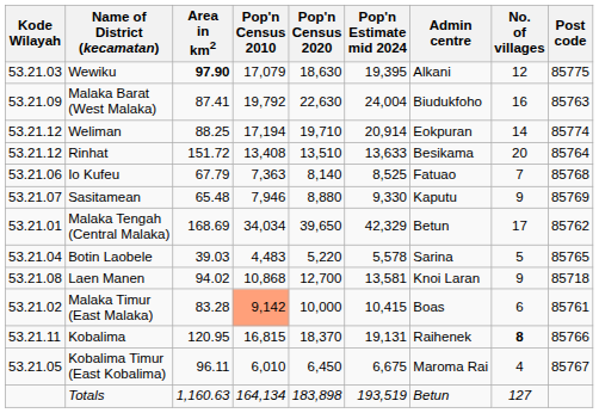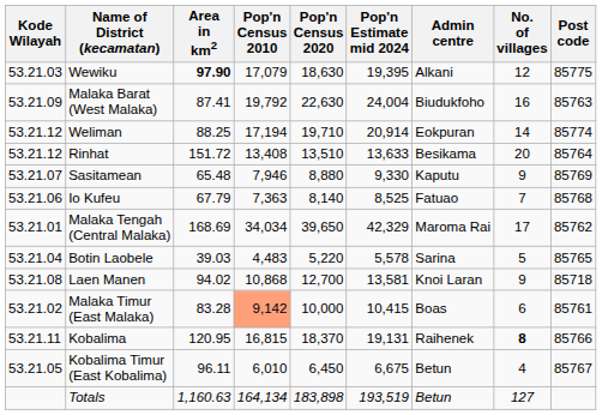 <table class="sortable wikitable">
 <tr>
 <th>Kode <br>Wilayah</th>
 <th>Name of<br>District<br>(<em>kecamatan</em>)</th>
 <th>Area <br>in <br>km<sup>2</sup></th>
 <th>Pop'n<br>Census<br>2010</th>
 <th>Pop'n<br>Census<br>2020</th>
 <th>Pop'n<br>Estimate<br>mid 2024</th>
 <th>Admin<br>centre</th>
 <th>No. <br>of<br>villages</th>
 <th>Post<br>code</th>
 </tr>
 <tr>
 <td>53.21.03</td>
 <td>Wewiku </td>
 <td align="right"><strong>97.90</strong></td>
 <td align="right">17,079</td>
 <td align="right">18,630</td>
 <td align="right">19,395</td>
 <td>Alkani</td>
 <td align="center">12</td>
 <td>85775</td>
 </tr>
 <tr>
 <td>53.21.09</td>
 <td>Malaka Barat  <br> (West Malaka)</td>
 <td align="right">87.41</td>
 <td align="right">19,792</td>
 <td align="right">22,630</td>
 <td align="right">24,004</td>
 <td>Biudukfoho</td>
 <td align="center">16</td>
 <td>85763</td>
 </tr>
 <tr>
 <td>53.21.12</td>
 <td>Weliman </td>
 <td align="right">88.25</td>
 <td align="right">17,194</td>
 <td align="right">19,710</td>
 <td align="right">20,914</td>
 <td>Eokpuran</td>
 <td align="center">14</td>
 <td>85774</td>
 </tr>
 <tr>
 <td>53.21.12</td>
 <td>Rinhat </td>
 <td align="right">151.72</td>
 <td align="right">13,408</td>
 <td align="right">13,510</td>
 <td align="right">13,633</td>
 <td>Besikama</td>
 <td align="center">20</td>
 <td>85764</td>
 </tr>
 <tr>
+<td>53.21.07</td>
+<td>Sasitamean </td>
+<td align="right">65.48</td>
+<td align="right">7,946</td>
+<td align="right">8,880</td>
+<td align="right">9,330</td>
+<td>Kaputu</td>
+<td align="center">9</td>
+<td>85769</td>
+</tr>
+<tr>
 <td>53.21.06</td>
 <td>Io Kufeu </td>
 <td align="right">67.79</td>
 <td align="right">7,363</td>
 <td align="right">8,140</td>
 <td align="right">8,525</td>
 <td>Fatuao</td>
 <td align="center">7</td>
 <td>85768</td>
 </tr>
 <tr>
-<td>53.21.07</td>
-<td>Sasitamean </td>
-<td align="right">65.48</td>
-<td align="right">7,946</td>
-<td align="right">8,880</td>
-<td align="right">9,330</td>
-<td>Kaputu</td>
-<td align="center">9</td>
-<td>85769</td>
-</tr>
-<tr>
 <td>53.21.01</td>
 <td>Malaka Tengah  <br> (Central Malaka)</td>
 <td align="right">168.69</td>
 <td align="right">34,034</td>
 <td align="right">39,650</td>
 <td align="right">42,329</td>
-<td>Betun</td>
+<td>Maroma Rai</td>
 <td align="center">17</td>
 <td>85762</td>
 </tr>
 <tr>
 <td>53.21.04</td>
 <td>Botin Laobele </td>
 <td align="right">39.03</td>
 <td align="right">4,483</td>
 <td align="right">5,220</td>
 <td align="right">5,578</td>
 <td>Sarina</td>
 <td align="center">5</td>
 <td>85765</td>
 </tr>
 <tr>
 <td>53.21.08</td>
 <td>Laen Manen </td>
 <td align="right">94.02</td>
 <td align="right">10,868</td>
 <td align="right">12,700</td>
 <td align="right">13,581</td>
 <td>Knoi Laran</td>
 <td align="center">9</td>
 <td>85718</td>
 </tr>
 <tr>
 <td>53.21.02</td>
 <td>Malaka Timur  <br> (East Malaka)</td>
 <td align="right">83.28</td>
 <td align="right" style="background: lightsalmon;">9,142</td>
 <td align="right">10,000</td>
 <td align="right">10,415</td>
 <td>Boas</td>
 <td align="center">6</td>
 <td>85761</td>
 </tr>
 <tr>
 <td>53.21.11</td>
 <td>Kobalima </td>
 <td align="right">120.95</td>
 <td align="right">16,815</td>
 <td align="right">18,370</td>
 <td align="right">19,131</td>
 <td>Raihenek</td>
 <td align="center"><strong>8</strong></td>
 <td>85766</td>
 </tr>
 <tr>
 <td>53.21.05</td>
 <td>Kobalima Timur  <br> (East Kobalima)</td>
 <td align="right">96.11</td>
 <td align="right">6,010</td>
 <td align="right">6,450</td>
 <td align="right">6,675</td>
-<td>Maroma Rai</td>
+<td>Betun</td>
 <td align="center">4</td>
 <td>85767</td>
 </tr>
 <tr>
 <td></td>
 <td><em>Totals</em></td>
 <td align="right"><em>1,160.63</em></td>
 <td align="right"><em>164,134</em></td>
 <td align="right"><em>183,898</em></td>
 <td align="right"><em>193,519</em></td>
 <td><em>Betun</em></td>
 <td align="center"><em>127</em></td>
 </tr>
 </table>
